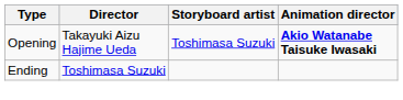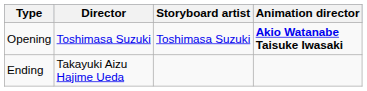 <table class="wikitable">
 <tr style="background:#b0c4de; text-align:center;">
 <th>Type</th>
 <th>Director</th>
 <th>Storyboard artist</th>
 <th>Animation director</th>
 </tr>
 <tr>
 <td>Opening</td>
-<td>Takayuki Aizu<br><a href='#'>Hajime Ueda</a></td>
+<td><a href='#'>Toshimasa Suzuki</a></td>
 <td><a href='#'>Toshimasa Suzuki</a></td>
 <td><strong><a href='#'>Akio Watanabe</a><br>Taisuke Iwasaki</strong></td>
 </tr>
 <tr>
 <td>Ending</td>
-<td><a href='#'>Toshimasa Suzuki</a></td>
+<td>Takayuki Aizu<br><a href='#'>Hajime Ueda</a></td>
 <td></td>
 <td></td>
 </tr>
 </table>
